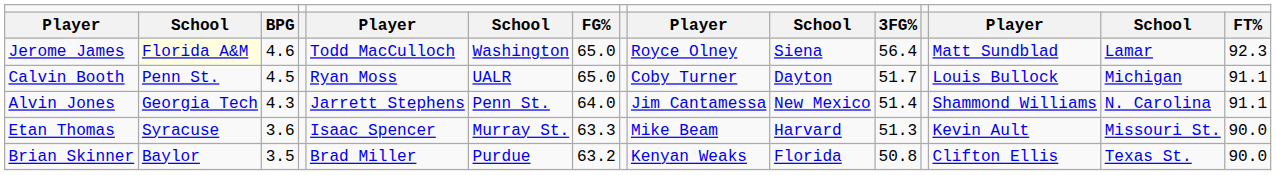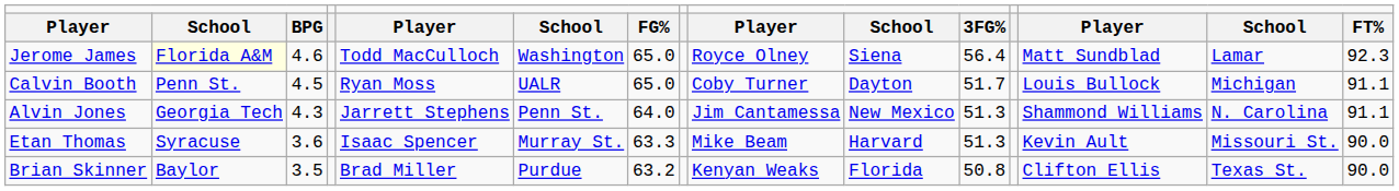 <table class="wikitable" style="text-align: left;">
 <tr>
 <td colspan=3></td>
 <td></td>
 <td colspan=3></td>
 <td></td>
 <td colspan=3></td>
 <td></td>
 <td colspan=3></td>
 </tr>
 <tr>
 <th>Player</th>
 <th>School</th>
 <th>BPG</th>
 <th></th>
 <th>Player</th>
 <th>School</th>
 <th>FG%</th>
 <th></th>
 <th>Player</th>
 <th>School</th>
 <th>3FG%</th>
 <th></th>
 <th>Player</th>
 <th>School</th>
 <th>FT%</th>
 </tr>
 <tr>
 <td align="left"><a href='#'>Jerome James</a></td>
 <td style="background: lightyellow;"><a href='#'>Florida A&M</a></td>
 <td>4.6</td>
 <td></td>
 <td><a href='#'>Todd MacCulloch</a></td>
 <td><a href='#'>Washington</a></td>
 <td>65.0</td>
 <td></td>
 <td><a href='#'>Royce Olney</a></td>
 <td><a href='#'>Siena</a></td>
 <td>56.4</td>
 <td></td>
 <td><a href='#'>Matt Sundblad</a></td>
 <td><a href='#'>Lamar</a></td>
 <td>92.3</td>
 </tr>
 <tr>
 <td align="left"><a href='#'>Calvin Booth</a></td>
 <td><a href='#'>Penn St.</a></td>
 <td>4.5</td>
 <td></td>
 <td><a href='#'>Ryan Moss</a></td>
 <td><a href='#'>UALR</a></td>
 <td>65.0</td>
 <td></td>
 <td><a href='#'>Coby Turner</a></td>
 <td><a href='#'>Dayton</a></td>
 <td>51.7</td>
 <td></td>
 <td><a href='#'>Louis Bullock</a></td>
 <td><a href='#'>Michigan</a></td>
 <td>91.1</td>
 </tr>
 <tr>
 <td align="left"><a href='#'>Alvin Jones</a></td>
 <td><a href='#'>Georgia Tech</a></td>
 <td>4.3</td>
 <td></td>
 <td><a href='#'>Jarrett Stephens</a></td>
 <td><a href='#'>Penn St.</a></td>
 <td>64.0</td>
 <td></td>
 <td><a href='#'>Jim Cantamessa</a></td>
 <td><a href='#'>New Mexico</a></td>
-<td>51.4</td>
+<td>51.3</td>
 <td></td>
 <td><a href='#'>Shammond Williams</a></td>
 <td><a href='#'>N. Carolina</a></td>
 <td>91.1</td>
 </tr>
 <tr>
 <td align="left"><a href='#'>Etan Thomas</a></td>
 <td><a href='#'>Syracuse</a></td>
 <td>3.6</td>
 <td></td>
 <td><a href='#'>Isaac Spencer</a></td>
 <td><a href='#'>Murray St.</a></td>
 <td>63.3</td>
 <td></td>
 <td><a href='#'>Mike Beam</a></td>
 <td><a href='#'>Harvard</a></td>
 <td>51.3</td>
 <td></td>
 <td><a href='#'>Kevin Ault</a></td>
 <td><a href='#'>Missouri St.</a></td>
 <td>90.0</td>
 </tr>
 <tr>
 <td align="left"><a href='#'>Brian Skinner</a></td>
 <td><a href='#'>Baylor</a></td>
 <td>3.5</td>
 <td></td>
 <td><a href='#'>Brad Miller</a></td>
 <td><a href='#'>Purdue</a></td>
 <td>63.2</td>
 <td></td>
 <td><a href='#'>Kenyan Weaks</a></td>
 <td><a href='#'>Florida</a></td>
 <td>50.8</td>
 <td></td>
 <td><a href='#'>Clifton Ellis</a></td>
 <td><a href='#'>Texas St.</a></td>
 <td>90.0</td>
 </tr>
 </table>
